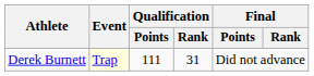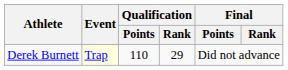 <table class="wikitable" style="font-size:90%">
 <tr>
 <th rowspan="2">Athlete</th>
 <th rowspan="2">Event</th>
 <th colspan=2>Qualification</th>
 <th colspan=2>Final</th>
 </tr>
 <tr style="font-size:95%">
 <th>Points</th>
 <th>Rank</th>
 <th>Points</th>
 <th>Rank</th>
 </tr>
 <tr align=center>
 <td align=left><a href='#'>Derek Burnett</a></td>
 <td align=left style="background: lightyellow;"><a href='#'>Trap</a></td>
-<td>111</td>
-<td>31</td>
+<td>110</td>
+<td>29</td>
 <td colspan=2>Did not advance</td>
 </tr>
 </table>
